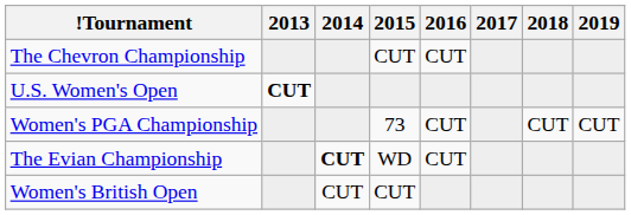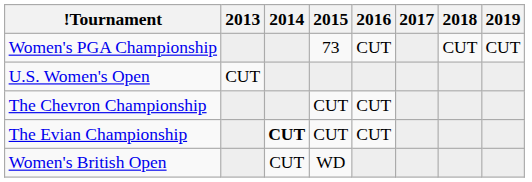 <table class="wikitable" style="font-size:95%;text-align:center;">
 <tr>
 <th>!Tournament</th>
 <th>2013</th>
 <th>2014</th>
 <th>2015</th>
 <th>2016</th>
 <th>2017</th>
 <th>2018</th>
 <th>2019</th>
 </tr>
 <tr>
+<td align=left><a href='#'>Women's PGA Championship</a></td>
+<td style="background:#eeeeee;"></td>
+<td style="background:#eeeeee;"></td>
+<td>73</td>
+<td>CUT</td>
+<td style="background:#eeeeee;"></td>
+<td>CUT</td>
+<td>CUT</td>
+</tr>
+<tr>
+<td align=left><a href='#'>U.S. Women's Open</a></td>
+<td>CUT</td>
+<td style="background:#eeeeee;"></td>
+<td style="background:#eeeeee;"></td>
+<td style="background:#eeeeee;"></td>
+<td style="background:#eeeeee;"></td>
+<td style="background:#eeeeee;"></td>
+<td style="background:#eeeeee;"></td>
+</tr>
+<tr>
 <td align=left><a href='#'>The Chevron Championship</a></td>
 <td style="background:#eeeeee;"></td>
 <td style="background:#eeeeee;"></td>
 <td>CUT</td>
 <td>CUT</td>
 <td style="background:#eeeeee;"></td>
 <td style="background:#eeeeee;"></td>
 <td style="background:#eeeeee;"></td>
 </tr>
 <tr>
-<td align=left><a href='#'>U.S. Women's Open</a></td>
-<td><strong>CUT</strong></td>
-<td style="background:#eeeeee;"></td>
-<td style="background:#eeeeee;"></td>
-<td style="background:#eeeeee;"></td>
-<td style="background:#eeeeee;"></td>
-<td style="background:#eeeeee;"></td>
-<td style="background:#eeeeee;"></td>
-</tr>
-<tr>
-<td align=left><a href='#'>Women's PGA Championship</a></td>
-<td style="background:#eeeeee;"></td>
-<td style="background:#eeeeee;"></td>
-<td>73</td>
-<td>CUT</td>
-<td style="background:#eeeeee;"></td>
-<td>CUT</td>
-<td>CUT</td>
-</tr>
-<tr>
 <td align=left><a href='#'>The Evian Championship</a></td>
 <td style="background:#eeeeee;"></td>
 <td><strong>CUT</strong></td>
-<td>WD</td>
+<td>CUT</td>
 <td>CUT</td>
 <td style="background:#eeeeee;"></td>
 <td style="background:#eeeeee;"></td>
 <td style="background:#eeeeee;"></td>
 </tr>
 <tr>
 <td align=left><a href='#'>Women's British Open</a></td>
 <td style="background:#eeeeee;"></td>
 <td>CUT</td>
-<td>CUT</td>
+<td>WD</td>
 <td style="background:#eeeeee;"></td>
 <td style="background:#eeeeee;"></td>
 <td style="background:#eeeeee;"></td>
 <td style="background:#eeeeee;"></td>
 </tr>
 </table>
